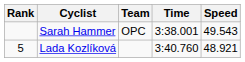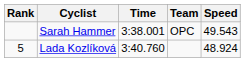 <table class="wikitable sortable" style="text-align:center;">
 <tr>
 <th>Rank</th>
 <th class="unsortable">Cyclist</th>
+<th>Time</th>
 <th>Team</th>
-<th>Time</th>
 <th>Speed</th>
 </tr>
 <tr>
 <td align=center></td>
 <td align=left><a href='#'>Sarah Hammer</a></td>
+<td>3:38.001</td>
 <td align=left>OPC</td>
-<td>3:38.001</td>
 <td>49.543</td>
 </tr>
 <tr>
 <td align=center>5</td>
 <td align=left><a href='#'>Lada Kozlíková</a></td>
+<td>3:40.760</td>
 <td align=left></td>
-<td>3:40.760</td>
-<td>48.921</td>
+<td>48.924</td>
 </tr>
 </table>
